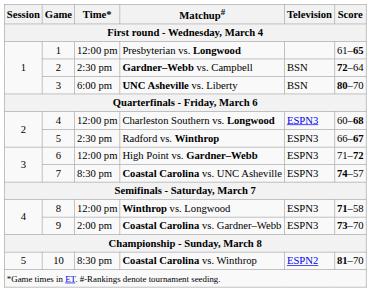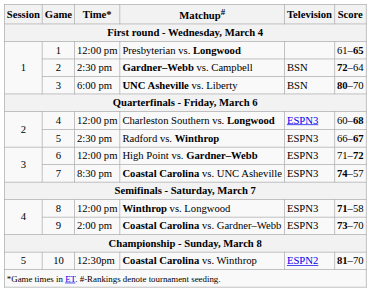 <table class="wikitable" style="font-size: 95%">
 <tr>
 <th>Session</th>
 <th>Game</th>
 <th>Time*</th>
 <th>Matchup<sup>#</sup></th>
 <th>Television</th>
 <th>Score</th>
 </tr>
 <tr>
 <th colspan=6>First round - Wednesday, March 4</th>
 </tr>
 <tr>
 <td rowspan=3 align=center>1</td>
 <td align=center>1</td>
 <td>12:00 pm</td>
 <td>Presbyterian vs. <strong>Longwood</strong></td>
 <td></td>
 <td>61–<strong>65</strong></td>
 </tr>
 <tr>
 <td align=center>2</td>
 <td>2:30 pm</td>
 <td><strong>Gardner–Webb</strong>  vs. Campbell</td>
 <td>BSN</td>
 <td><strong>72</strong>–64</td>
 </tr>
 <tr>
 <td align=center>3</td>
 <td>6:00 pm</td>
 <td><strong>UNC Asheville</strong> vs. Liberty</td>
 <td>BSN</td>
 <td><strong>80</strong>–70</td>
 </tr>
 <tr>
 <th colspan=6>Quarterfinals - Friday, March 6</th>
 </tr>
 <tr>
 <td rowspan=2 align=center>2</td>
 <td align=center>4</td>
 <td>12:00 pm</td>
 <td>Charleston Southern vs. <strong>Longwood</strong></td>
 <td><a href='#'>ESPN3</a></td>
 <td>60–<strong>68</strong></td>
 </tr>
 <tr>
 <td align=center>5</td>
 <td>2:30 pm</td>
 <td>Radford vs. <strong>Winthrop</strong></td>
 <td>ESPN3</td>
 <td>66–<strong>67</strong></td>
 </tr>
 <tr>
 <td rowspan=2 align=center>3</td>
 <td align=center>6</td>
 <td>12:00 pm</td>
 <td>High Point vs. <strong>Gardner–Webb</strong></td>
 <td>ESPN3</td>
 <td>71–<strong>72</strong></td>
 </tr>
 <tr>
 <td align=center>7</td>
 <td>8:30 pm</td>
 <td><strong>Coastal Carolina</strong> vs. UNC Asheville</td>
 <td>ESPN3</td>
 <td><strong>74</strong>–57</td>
 </tr>
 <tr>
 <th colspan=6>Semifinals - Saturday, March 7</th>
 </tr>
 <tr>
 <td rowspan=2 align=center>4</td>
 <td align=center>8</td>
 <td>12:00 pm</td>
 <td><strong>Winthrop</strong> vs. Longwood</td>
 <td>ESPN3</td>
 <td><strong>71</strong>–58</td>
 </tr>
 <tr>
 <td align=center>9</td>
 <td>2:00 pm</td>
 <td><strong>Coastal Carolina</strong> vs. Gardner–Webb</td>
 <td>ESPN3</td>
 <td><strong>73</strong>–70</td>
 </tr>
 <tr>
 <th colspan=6>Championship - Sunday, March 8</th>
 </tr>
 <tr>
 <td align=center>5</td>
 <td align=center>10</td>
-<td>8:30 pm</td>
+<td>12:30pm</td>
 <td><strong>Coastal Carolina</strong> vs. Winthrop</td>
 <td><a href='#'>ESPN2</a></td>
 <td><strong>81</strong>–70</td>
 </tr>
 <tr>
 <td colspan=6><small>*Game times in <a href='#'>ET</a>. #-Rankings denote tournament seeding.</small></td>
 </tr>
 </table>
